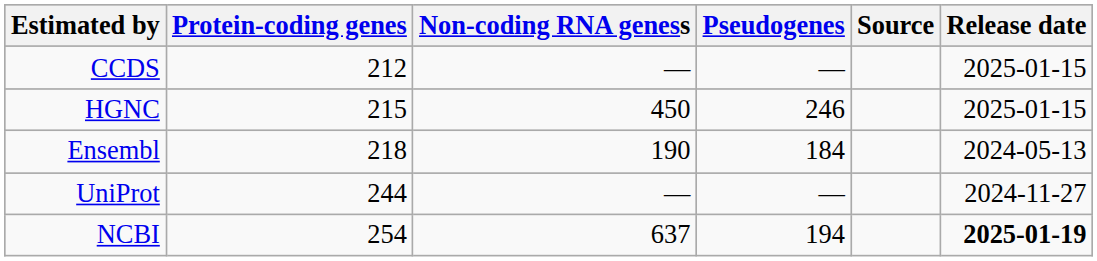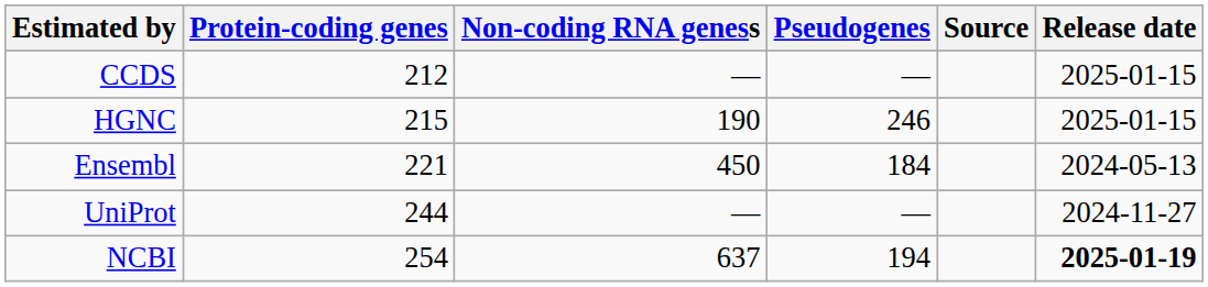 <table class="wikitable" style="text-align:right">
 <tr>
 <th>Estimated by</th>
 <th><a href='#'>Protein-coding genes</a></th>
 <th><a href='#'>Non-coding RNA genes</a>s</th>
 <th><a href='#'>Pseudogenes</a></th>
 <th>Source</th>
 <th>Release date</th>
 </tr>
 <tr>
 <td><a href='#'>CCDS</a></td>
 <td>212</td>
 <td>—</td>
 <td>—</td>
 <td style="text-align:center"></td>
 <td>2025-01-15</td>
 </tr>
 <tr>
 <td><a href='#'>HGNC</a></td>
 <td>215</td>
-<td>450</td>
+<td>190</td>
 <td>246</td>
 <td style="text-align:center"></td>
 <td>2025-01-15</td>
 </tr>
 <tr>
 <td><a href='#'>Ensembl</a></td>
-<td>218</td>
-<td>190</td>
+<td>221</td>
+<td>450</td>
 <td>184</td>
 <td style="text-align:center"></td>
 <td>2024-05-13</td>
 </tr>
 <tr>
 <td><a href='#'>UniProt</a></td>
 <td>244</td>
 <td>—</td>
 <td>—</td>
 <td style="text-align:center"></td>
 <td>2024-11-27</td>
 </tr>
 <tr>
 <td><a href='#'>NCBI</a></td>
 <td>254</td>
 <td>637</td>
 <td>194</td>
 <td style="text-align:center"></td>
 <td><strong>2025-01-19</strong></td>
 </tr>
 </table>
